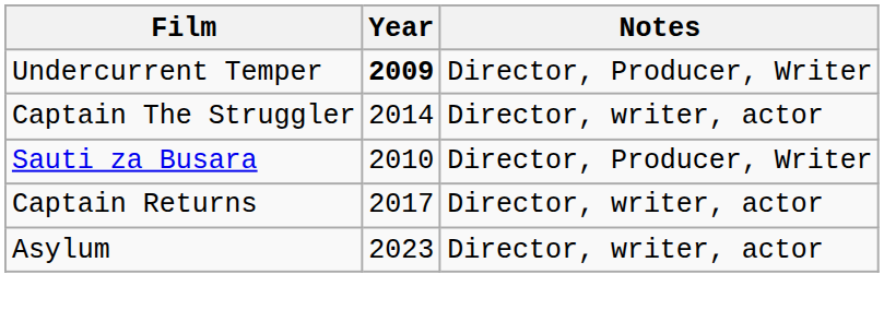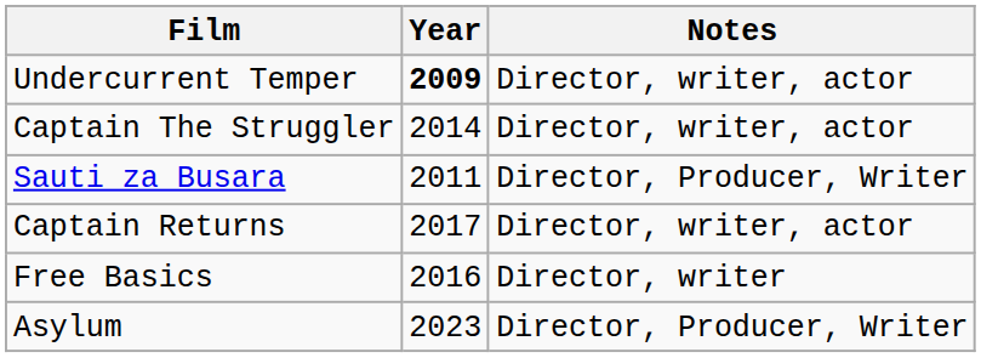 <table class="wikitable">
 <tr>
 <th>Film</th>
 <th>Year</th>
 <th>Notes</th>
 </tr>
 <tr>
 <td>Undercurrent Temper</td>
 <td><strong>2009</strong></td>
-<td>Director, Producer, Writer</td>
+<td>Director, writer, actor</td>
 </tr>
 <tr>
 <td>Captain The Struggler</td>
 <td>2014</td>
 <td>Director, writer, actor</td>
 </tr>
 <tr>
 <td><a href='#'>Sauti za Busara</a></td>
-<td>2010</td>
+<td>2011</td>
 <td>Director, Producer, Writer</td>
 </tr>
 <tr>
 <td>Captain Returns</td>
 <td>2017</td>
 <td>Director, writer, actor</td>
 </tr>
 <tr>
+<td>Free Basics</td>
+<td>2016</td>
+<td>Director, writer</td>
+</tr>
+<tr>
 <td>Asylum</td>
 <td>2023</td>
-<td>Director, writer, actor</td>
+<td>Director, Producer, Writer</td>
 </tr>
 </table>
